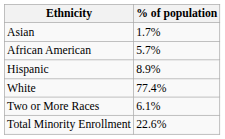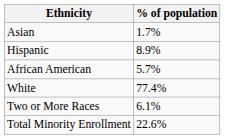 <table class="wikitable sortable">
 <tr>
 <th>Ethnicity</th>
 <th>% of population</th>
 </tr>
 <tr>
 <td>Asian</td>
 <td>1.7%</td>
 </tr>
 <tr>
+<td>Hispanic</td>
+<td>8.9%</td>
+</tr>
+<tr>
 <td>African American</td>
 <td>5.7%</td>
-</tr>
-<tr>
-<td>Hispanic</td>
-<td>8.9%</td>
 </tr>
 <tr>
 <td>White</td>
 <td>77.4%</td>
 </tr>
 <tr>
 <td>Two or More Races</td>
 <td>6.1%</td>
 </tr>
 <tr>
 <td>Total Minority Enrollment</td>
 <td>22.6%</td>
 </tr>
 </table>
